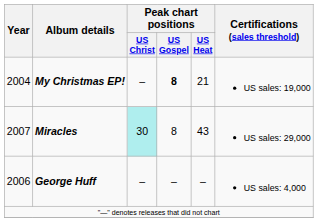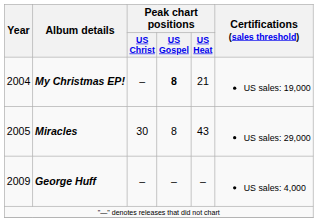 <table class="wikitable" style="text-align:center;">
 <tr>
 <th rowspan="2">Year</th>
 <th rowspan="2">Album details</th>
 <th colspan="3">Peak chart positions</th>
 <th rowspan="2">Certifications<br><small>(<a href='#'>sales threshold</a>)</small></th>
 </tr>
 <tr style="font-size:smaller;">
 <th width="30"><a href='#'>US<br>Christ</a></th>
 <th width="30"><a href='#'>US<br>Gospel</a></th>
 <th width="30"><a href='#'>US<br>Heat</a></th>
 </tr>
 <tr>
 <td>2004</td>
 <td align="left"><strong><em>My Christmas EP!</em></strong><br></td>
 <td>–</td>
 <td><strong>8</strong></td>
 <td>21</td>
 <td align="left"><br><ul><li><small>US sales: 19,000</small></li></ul></td>
 </tr>
 <tr>
-<td>2007</td>
+<td>2005</td>
 <td align="left"><strong><em>Miracles</em></strong><br></td>
-<td style="background: paleturquoise;">30</td>
+<td>30</td>
 <td>8</td>
 <td>43</td>
 <td align="left"><br><ul><li><small>US sales: 29,000</small></li></ul></td>
 </tr>
 <tr>
-<td>2006</td>
+<td>2009</td>
 <td align="left"><strong><em>George Huff</em></strong><br></td>
 <td>–</td>
 <td>–</td>
 <td>–</td>
 <td align="left"><br><ul><li><small>US sales: 4,000</small></li></ul></td>
 </tr>
 <tr>
 <td colspan="10" style="font-size:8pt">"—" denotes releases that did not chart</td>
 </tr>
 <tr>
 </tr>
 </table>
